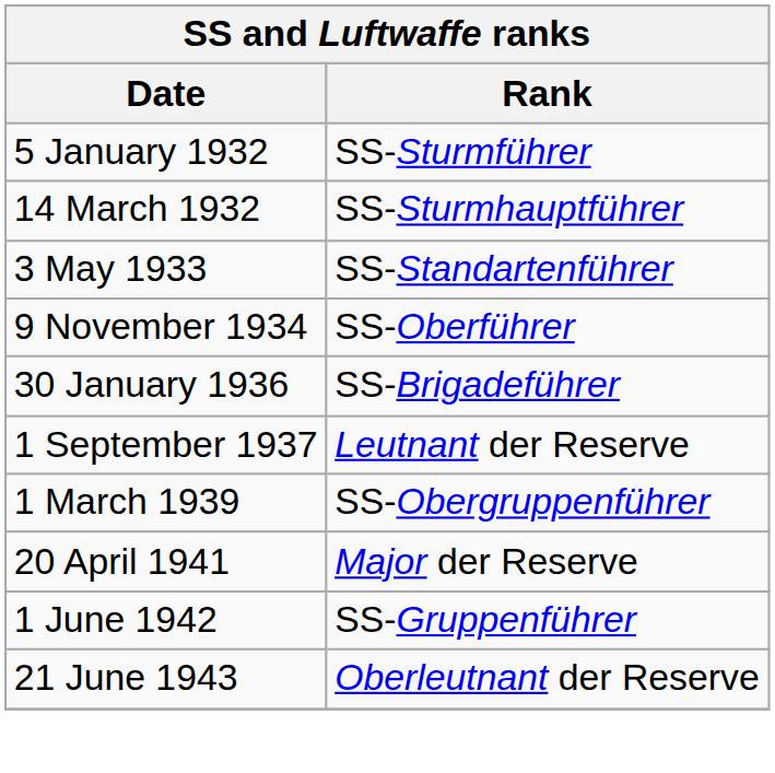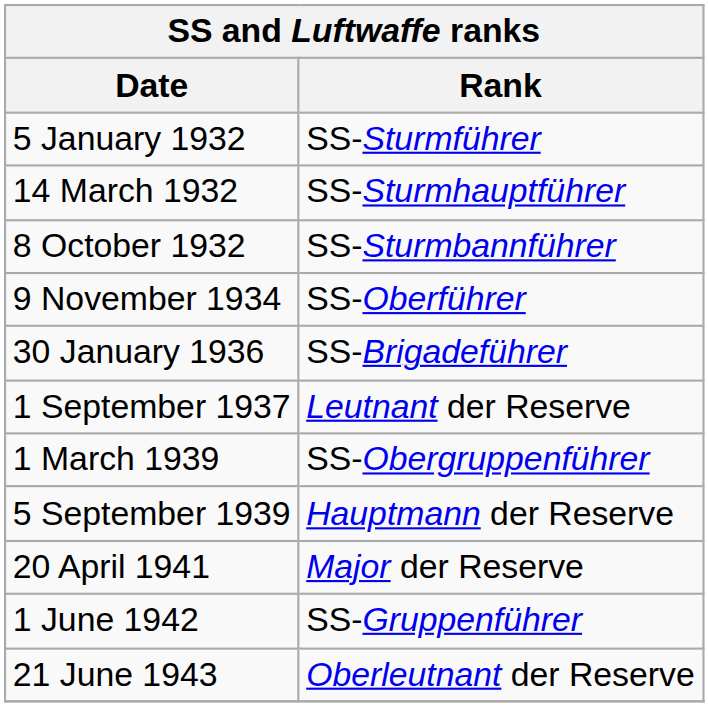 <table class="wikitable float-right">
 <tr>
 <th colspan="2">SS and <em>Luftwaffe</em> ranks</th>
 </tr>
 <tr>
 <th>Date</th>
 <th>Rank</th>
 </tr>
 <tr>
 <td>5 January 1932</td>
 <td>SS-<em><a href='#'>Sturmführer</a></em></td>
 </tr>
 <tr>
 <td>14 March 1932</td>
 <td>SS-<em><a href='#'>Sturmhauptführer</a></em></td>
 </tr>
 <tr>
-<td>3 May 1933</td>
-<td>SS-<em><a href='#'>Standartenführer</a></em></td>
+<td>8 October 1932</td>
+<td>SS-<em><a href='#'>Sturmbannführer</a></em></td>
 </tr>
 <tr>
 <td>9 November 1934</td>
 <td>SS-<em><a href='#'>Oberführer</a></em></td>
 </tr>
 <tr>
 <td>30 January 1936</td>
 <td>SS-<em><a href='#'>Brigadeführer</a></em></td>
 </tr>
 <tr>
 <td>1 September 1937</td>
 <td><em><a href='#'>Leutnant</a></em> der Reserve</td>
 </tr>
 <tr>
 <td>1 March 1939</td>
 <td>SS-<em><a href='#'>Obergruppenführer</a></em></td>
 </tr>
 <tr>
+<td>5 September 1939</td>
+<td><em><a href='#'>Hauptmann</a></em> der Reserve</td>
+</tr>
+<tr>
 <td>20 April 1941</td>
 <td><em><a href='#'>Major</a></em> der Reserve</td>
 </tr>
 <tr>
 <td>1 June 1942</td>
 <td>SS-<em><a href='#'>Gruppenführer</a></em></td>
 </tr>
 <tr>
 <td>21 June 1943</td>
 <td><em><a href='#'>Oberleutnant</a></em> der Reserve</td>
 </tr>
 <tr>
 </tr>
 </table>
